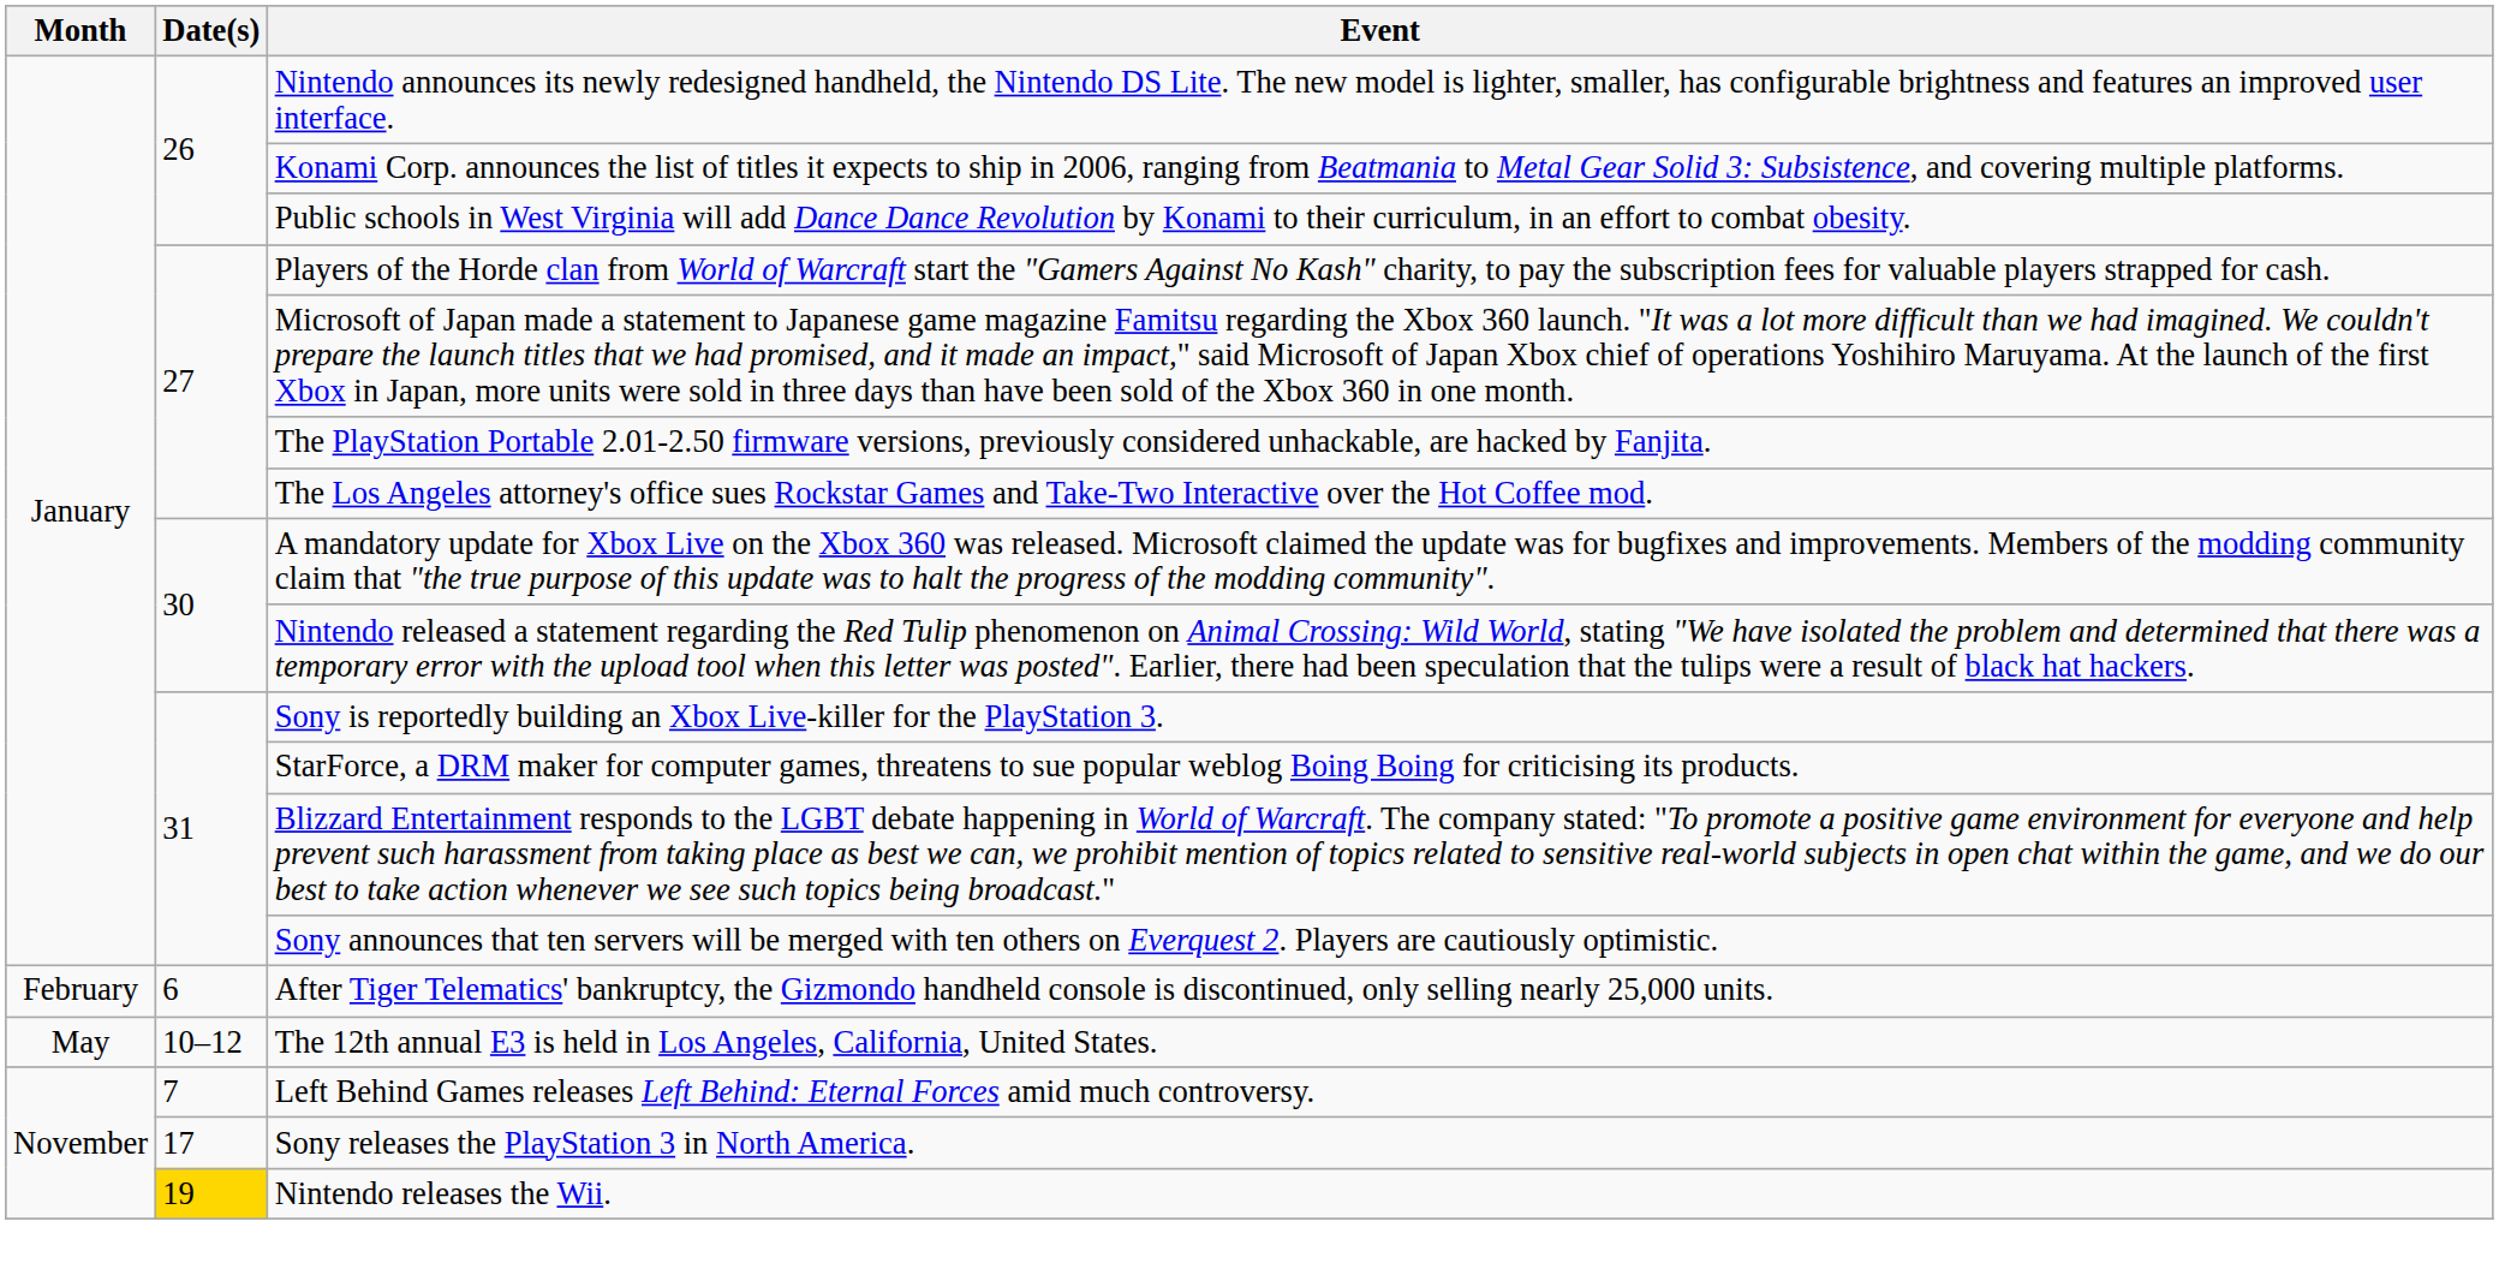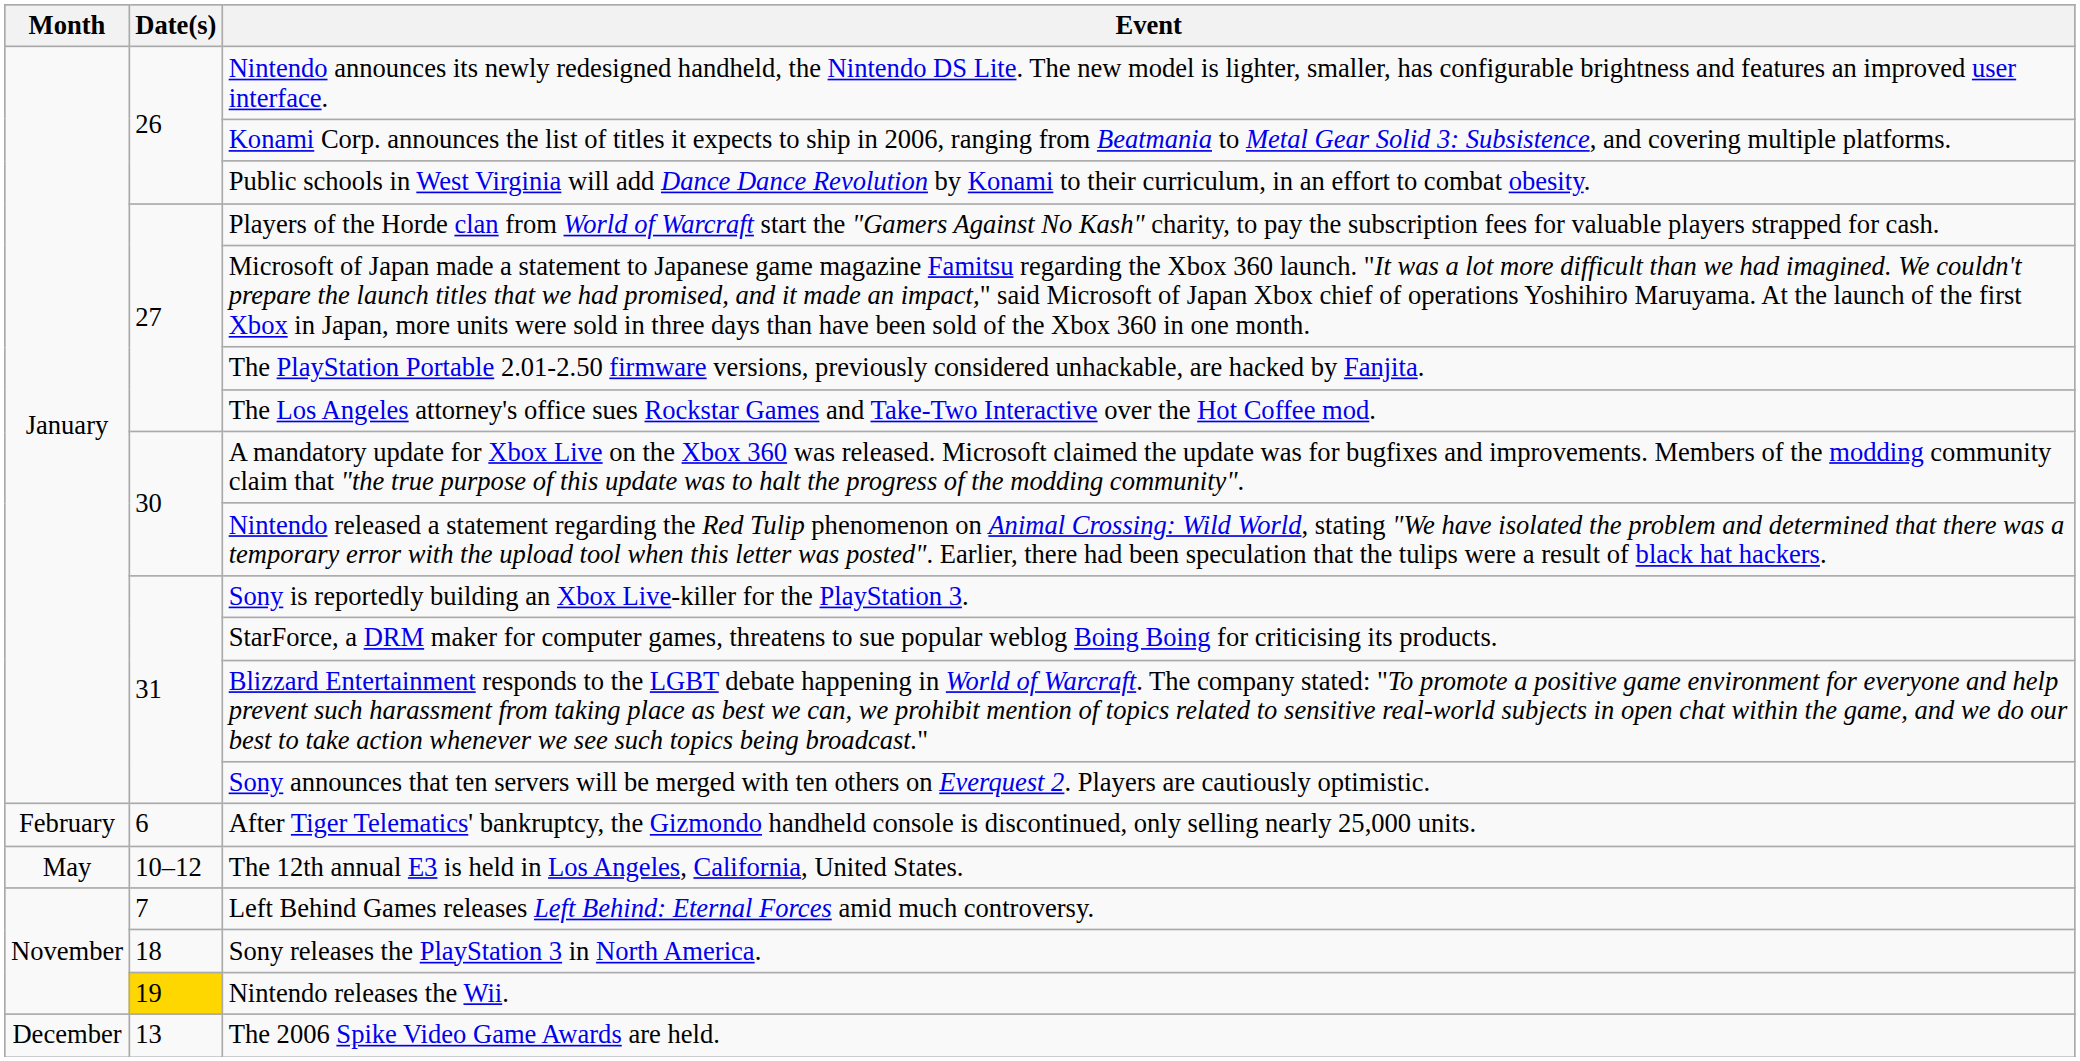 <table class="wikitable">
 <tr>
 <th>Month</th>
 <th>Date(s)</th>
 <th>Event</th>
 </tr>
 <tr>
 <td rowspan="13" style="text-align:center">January</td>
 <td rowspan="3">26</td>
 <td><a href='#'>Nintendo</a> announces its newly redesigned handheld, the <a href='#'>Nintendo DS Lite</a>. The new model is lighter, smaller, has configurable brightness and features an improved <a href='#'>user interface</a>.</td>
 </tr>
 <tr>
 <td><a href='#'>Konami</a> Corp. announces the list of titles it expects to ship in 2006, ranging from <em><a href='#'>Beatmania</a></em> to <em><a href='#'>Metal Gear Solid 3: Subsistence</a></em>, and covering multiple platforms.</td>
 </tr>
 <tr>
 <td>Public schools in <a href='#'>West Virginia</a> will add <em><a href='#'>Dance Dance Revolution</a></em> by <a href='#'>Konami</a> to their curriculum, in an effort to combat <a href='#'>obesity</a>.</td>
 </tr>
 <tr>
 <td rowspan="4">27</td>
 <td>Players of the Horde <a href='#'>clan</a> from <em><a href='#'>World of Warcraft</a></em> start the <em>"Gamers Against No Kash"</em> charity, to pay the subscription fees for valuable players strapped for cash.</td>
 </tr>
 <tr>
 <td>Microsoft of Japan made a statement to Japanese game magazine <a href='#'>Famitsu</a> regarding the Xbox 360 launch. "<em>It was a lot more difficult than we had imagined. We couldn't prepare the launch titles that we had promised, and it made an impact,</em>" said Microsoft of Japan Xbox chief of operations Yoshihiro Maruyama. At the launch of the first <a href='#'>Xbox</a> in Japan, more units were sold in three days than have been sold of the Xbox 360 in one month.</td>
 </tr>
 <tr>
 <td>The <a href='#'>PlayStation Portable</a> 2.01-2.50 <a href='#'>firmware</a> versions, previously considered unhackable, are hacked by <a href='#'>Fanjita</a>.</td>
 </tr>
 <tr>
 <td>The <a href='#'>Los Angeles</a> attorney's office sues <a href='#'>Rockstar Games</a> and <a href='#'>Take-Two Interactive</a> over the <a href='#'>Hot Coffee mod</a>.</td>
 </tr>
 <tr>
 <td rowspan="2">30</td>
 <td>A mandatory update for <a href='#'>Xbox Live</a> on the <a href='#'>Xbox 360</a> was released. Microsoft claimed the update was for bugfixes and improvements. Members of the <a href='#'>modding</a> community claim that <em>"the true purpose of this update was to halt the progress of the modding community"</em>.</td>
 </tr>
 <tr>
 <td><a href='#'>Nintendo</a> released a statement regarding the <em>Red Tulip</em> phenomenon on <em><a href='#'>Animal Crossing: Wild World</a></em>, stating <em>"We have isolated the problem and determined that there was a temporary error with the upload tool when this letter was posted"</em>. Earlier, there had been speculation that the tulips were a result of <a href='#'>black hat hackers</a>.</td>
 </tr>
 <tr>
 <td rowspan="4">31</td>
 <td><a href='#'>Sony</a> is reportedly building an <a href='#'>Xbox Live</a>-killer for the <a href='#'>PlayStation 3</a>.</td>
 </tr>
 <tr>
 <td>StarForce, a <a href='#'>DRM</a> maker for computer games, threatens to sue popular weblog <a href='#'>Boing Boing</a> for criticising its products.</td>
 </tr>
 <tr>
 <td><a href='#'>Blizzard Entertainment</a> responds to the <a href='#'>LGBT</a> debate happening in <em><a href='#'>World of Warcraft</a></em>. The company stated: "<em>To promote a positive game environment for everyone and help prevent such harassment from taking place as best we can, we prohibit mention of topics related to sensitive real-world subjects in open chat within the game, and we do our best to take action whenever we see such topics being broadcast.</em>"</td>
 </tr>
 <tr>
 <td><a href='#'>Sony</a> announces that ten servers will be merged with ten others on <em><a href='#'>Everquest 2</a></em>. Players are cautiously optimistic.</td>
 </tr>
 <tr>
 <td rowspan="1" style="text-align:center">February</td>
 <td>6</td>
 <td>After <a href='#'>Tiger Telematics</a>' bankruptcy, the <a href='#'>Gizmondo</a> handheld console is discontinued, only selling nearly 25,000 units.</td>
 </tr>
 <tr>
 <td rowspan="1" style="text-align:center">May</td>
 <td>10–12</td>
 <td>The 12th annual <a href='#'>E3</a> is held in <a href='#'>Los Angeles</a>, <a href='#'>California</a>, United States.</td>
 </tr>
 <tr>
 <td rowspan="3" style="text-align:center">November</td>
 <td>7</td>
 <td>Left Behind Games releases <em><a href='#'>Left Behind: Eternal Forces</a></em> amid much controversy.</td>
 </tr>
 <tr>
-<td>17</td>
+<td>18</td>
 <td>Sony releases the <a href='#'>PlayStation 3</a> in <a href='#'>North America</a>.</td>
 </tr>
 <tr>
 <td style="background: gold;">19</td>
 <td>Nintendo releases the <a href='#'>Wii</a>.</td>
 </tr>
+<tr>
+<td rowspan="1" style="text-align:center">December</td>
+<td>13</td>
+<td>The 2006 <a href='#'>Spike Video Game Awards</a> are held.</td>
+</tr>
 </table>
